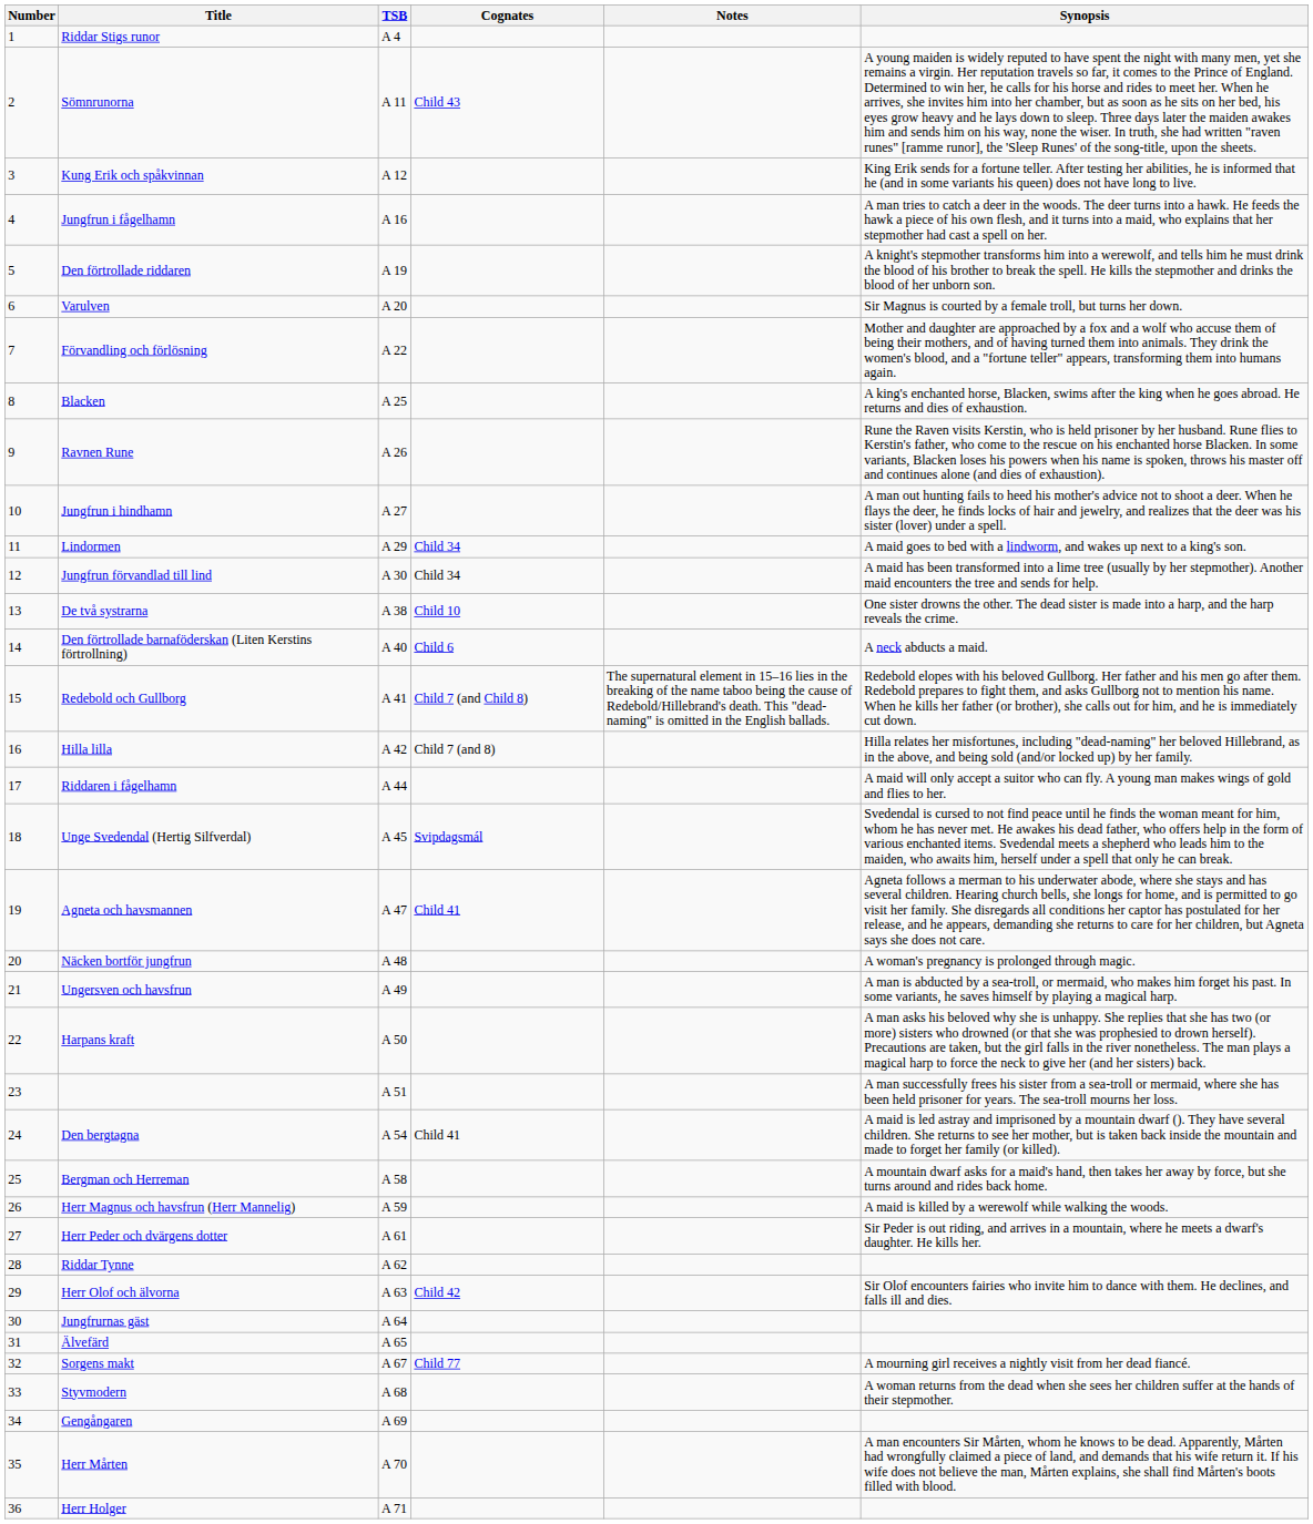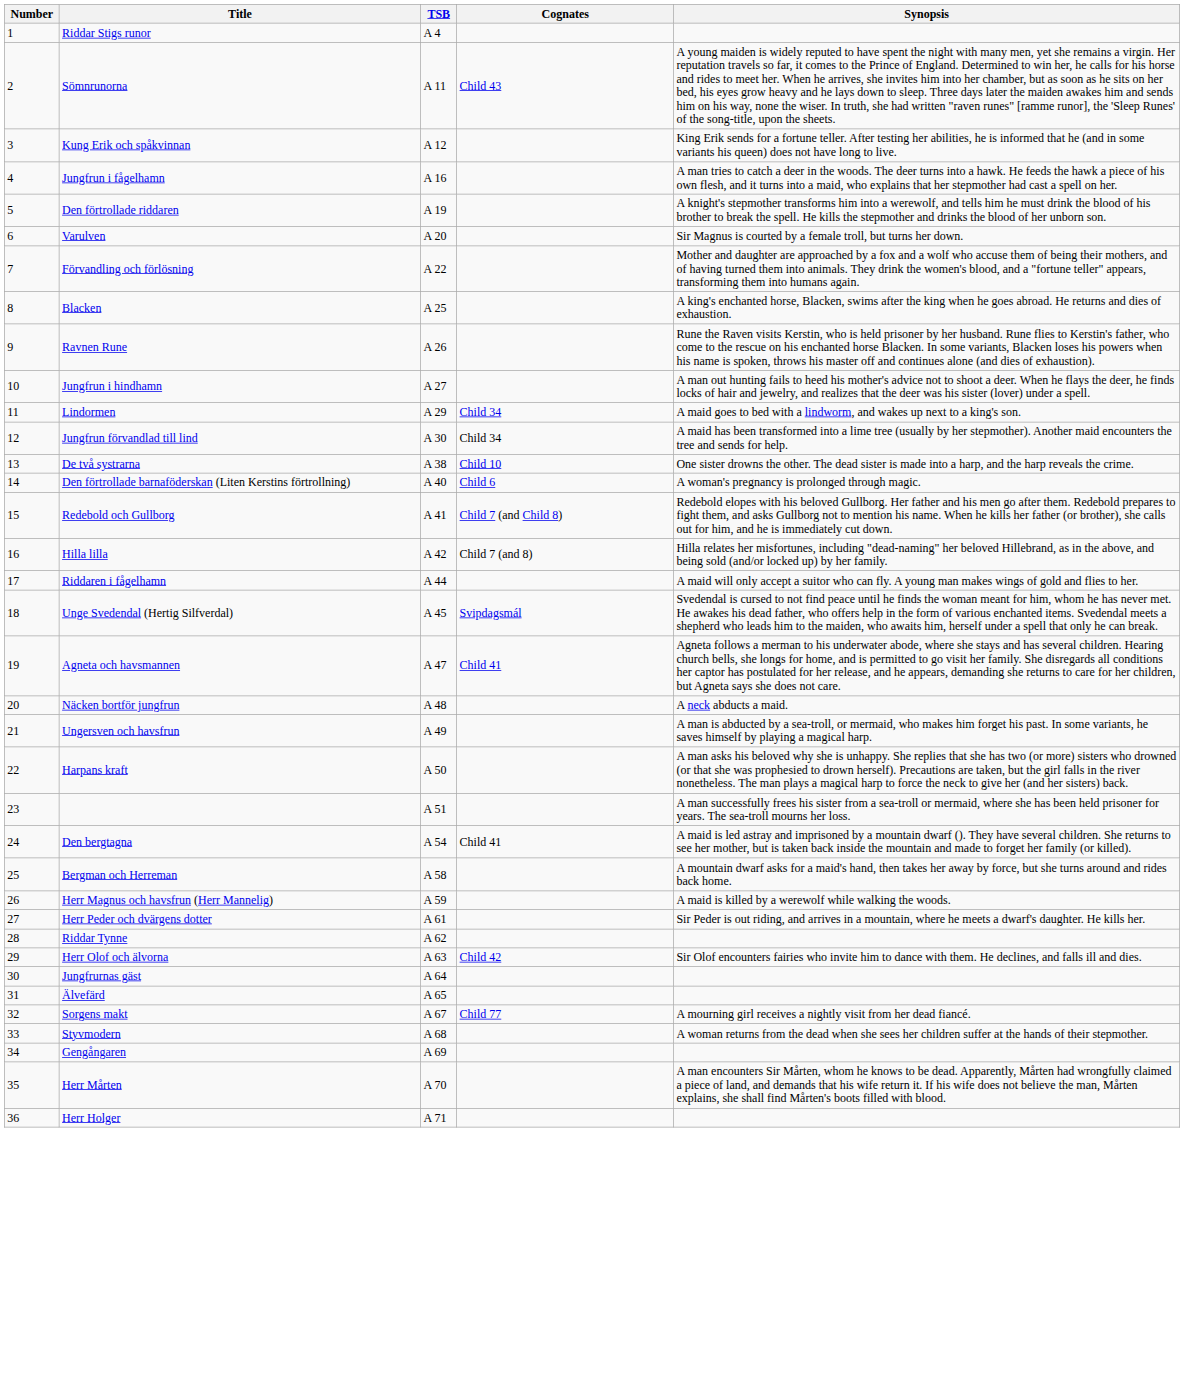 <table class="wikitable sortable">
 <tr>
 <th scope="col" style="width: 2.5%;">Number</th>
 <th scope="col" style="width: 25%;">Title</th>
 <th scope="col" style="width: 2.5%;"><a href='#'>TSB</a></th>
 <th scope="col" style="width: 15%;">Cognates</th>
-<th scope="col" style="width: 20%;">Notes</th>
 <th scope="col" style="width: 35%;">Synopsis</th>
 </tr>
 <tr>
 <td>1</td>
 <td><a href='#'>Riddar Stigs runor</a></td>
 <td>A 4</td>
 <td></td>
 <td></td>
-<td></td>
 </tr>
 <tr>
 <td>2</td>
 <td><a href='#'>Sömnrunorna</a></td>
 <td>A 11</td>
 <td><a href='#'>Child 43</a></td>
-<td></td>
 <td>A young maiden is widely reputed to have spent the night with many men, yet she remains a virgin.  Her reputation travels so far, it comes to the Prince of England. Determined to win her, he calls for his horse and rides to meet her. When he arrives, she invites him into her chamber, but as soon as he sits on her bed, his eyes grow heavy and he lays down to sleep. Three days later the maiden awakes him and sends him on his way, none the wiser. In truth, she had written "raven runes" [ramme runor], the 'Sleep Runes' of the song-title, upon the sheets.</td>
 </tr>
 <tr>
 <td>3</td>
 <td><a href='#'>Kung Erik och spåkvinnan</a></td>
 <td>A 12</td>
-<td></td>
 <td></td>
 <td>King Erik sends for a fortune teller. After testing her abilities, he is informed that he (and in some variants his queen) does not have long to live.</td>
 </tr>
 <tr>
 <td>4</td>
 <td><a href='#'>Jungfrun i fågelhamn</a></td>
 <td>A 16</td>
 <td></td>
-<td></td>
 <td>A man tries to catch a deer in the woods. The deer turns into a hawk. He feeds the hawk a piece of his own flesh, and it turns into a maid, who explains that her stepmother had cast a spell on her.</td>
 </tr>
 <tr>
 <td>5</td>
 <td><a href='#'>Den förtrollade riddaren</a></td>
 <td>A 19</td>
-<td></td>
 <td></td>
 <td>A knight's stepmother transforms him into a werewolf, and tells him he must drink the blood of his brother to break the spell. He kills the stepmother and drinks the blood of her unborn son.</td>
 </tr>
 <tr>
 <td>6</td>
 <td><a href='#'>Varulven</a></td>
 <td>A 20</td>
 <td></td>
-<td></td>
 <td>Sir Magnus is courted by a female troll, but turns her down.</td>
 </tr>
 <tr>
 <td>7</td>
 <td><a href='#'>Förvandling och förlösning</a></td>
 <td>A 22</td>
-<td></td>
 <td></td>
 <td>Mother and daughter are approached by a fox and a wolf who accuse them of being their mothers, and of having turned them into animals. They drink the women's blood, and a "fortune teller" appears, transforming them into humans again.</td>
 </tr>
 <tr>
 <td>8</td>
 <td><a href='#'>Blacken</a></td>
 <td>A 25</td>
 <td></td>
-<td></td>
 <td>A king's enchanted horse, Blacken, swims after the king when he goes abroad. He returns and dies of exhaustion.</td>
 </tr>
 <tr>
 <td>9</td>
 <td><a href='#'>Ravnen Rune</a></td>
 <td>A 26</td>
-<td></td>
 <td></td>
 <td>Rune the Raven visits Kerstin, who is held prisoner by her husband. Rune flies to Kerstin's father, who come to the rescue on his enchanted horse Blacken. In some variants, Blacken loses his powers when his name is spoken, throws his master off and continues alone (and dies of exhaustion).</td>
 </tr>
 <tr>
 <td>10</td>
 <td><a href='#'>Jungfrun i hindhamn</a></td>
 <td>A 27</td>
 <td></td>
-<td></td>
 <td>A man out hunting fails to heed his mother's advice not to shoot a deer. When he flays the deer, he finds locks of hair and jewelry, and realizes that the deer was his sister (lover) under a spell.</td>
 </tr>
 <tr>
 <td>11</td>
 <td><a href='#'>Lindormen</a></td>
 <td>A 29</td>
 <td><a href='#'>Child 34</a></td>
-<td></td>
 <td>A maid goes to bed with a <a href='#'>lindworm</a>, and wakes up next to a king's son.</td>
 </tr>
 <tr>
 <td>12</td>
 <td><a href='#'>Jungfrun förvandlad till lind</a></td>
 <td>A 30</td>
 <td>Child 34</td>
-<td></td>
 <td>A maid has been transformed into a lime tree (usually by her stepmother). Another maid encounters the tree and sends for help.</td>
 </tr>
 <tr>
 <td>13</td>
 <td><a href='#'>De två systrarna</a></td>
 <td>A 38</td>
 <td><a href='#'>Child 10</a></td>
-<td></td>
 <td>One sister drowns the other. The dead sister is made into a harp, and the harp reveals the crime.</td>
 </tr>
 <tr>
 <td>14</td>
 <td><a href='#'>Den förtrollade barnaföderskan</a> (Liten Kerstins förtrollning)</td>
 <td>A 40</td>
 <td><a href='#'>Child 6</a></td>
-<td></td>
-<td>A <a href='#'>neck</a> abducts a maid.</td>
+<td>A woman's pregnancy is prolonged through magic.</td>
 </tr>
 <tr>
 <td>15</td>
 <td><a href='#'>Redebold och Gullborg</a></td>
 <td>A 41</td>
 <td><a href='#'>Child 7</a> (and <a href='#'>Child 8</a>)</td>
-<td>The supernatural element in 15–16 lies in the breaking of the name taboo being the cause of Redebold/Hillebrand's death. This "dead-naming" is omitted in the English ballads.</td>
 <td>Redebold elopes with his beloved Gullborg. Her father and his men go after them. Redebold prepares to fight them, and asks Gullborg not to mention his name. When he kills her father (or brother), she calls out for him, and he is immediately cut down.</td>
 </tr>
 <tr>
 <td>16</td>
 <td><a href='#'>Hilla lilla</a></td>
 <td>A 42</td>
 <td>Child 7 (and 8)</td>
-<td></td>
 <td>Hilla relates her misfortunes, including "dead-naming" her beloved Hillebrand, as in the above, and being sold (and/or locked up) by her family.</td>
 </tr>
 <tr>
 <td>17</td>
 <td><a href='#'>Riddaren i fågelhamn</a></td>
 <td>A 44</td>
-<td></td>
 <td></td>
 <td>A maid will only accept a suitor who can fly. A young man makes wings of gold and flies to her.</td>
 </tr>
 <tr>
 <td>18</td>
 <td><a href='#'>Unge Svedendal</a> (Hertig Silfverdal)</td>
 <td>A 45</td>
 <td><a href='#'>Svipdagsmál</a></td>
-<td></td>
 <td>Svedendal is cursed to not find peace until he finds the woman meant for him, whom he has never met. He awakes his dead father, who offers help in the form of various enchanted items. Svedendal meets a shepherd who leads him to the maiden, who awaits him, herself under a spell that only he can break.</td>
 </tr>
 <tr>
 <td>19</td>
 <td><a href='#'>Agneta och havsmannen</a></td>
 <td>A 47</td>
 <td><a href='#'>Child 41</a></td>
-<td></td>
 <td>Agneta follows a merman to his underwater abode, where she stays and has several children. Hearing church bells, she longs for home, and is permitted to go visit her family. She disregards all conditions her captor has postulated for her release, and he appears, demanding she returns to care for her children, but Agneta says she does not care.</td>
 </tr>
 <tr>
 <td>20</td>
 <td><a href='#'>Näcken bortför jungfrun</a></td>
 <td>A 48</td>
 <td></td>
-<td></td>
-<td>A woman's pregnancy is prolonged through magic.</td>
+<td>A <a href='#'>neck</a> abducts a maid.</td>
 </tr>
 <tr>
 <td>21</td>
 <td><a href='#'>Ungersven och havsfrun</a></td>
 <td>A 49</td>
-<td></td>
 <td></td>
 <td>A man is abducted by a sea-troll, or mermaid, who makes him forget his past. In some variants, he saves himself by playing a magical harp.</td>
 </tr>
 <tr>
 <td>22</td>
 <td><a href='#'>Harpans kraft</a></td>
 <td>A 50</td>
 <td></td>
-<td></td>
 <td>A man asks his beloved why she is unhappy. She replies that she has two (or more) sisters who drowned (or that she was prophesied to drown herself). Precautions are taken, but the girl falls in the river nonetheless. The man plays a magical harp to force the neck to give her (and her sisters) back.</td>
 </tr>
 <tr>
 <td>23</td>
 <td></td>
 <td>A 51</td>
-<td></td>
 <td></td>
 <td>A man successfully frees his sister from a sea-troll or mermaid, where she has been held prisoner for years. The sea-troll mourns her loss.</td>
 </tr>
 <tr>
 <td>24</td>
 <td><a href='#'>Den bergtagna</a></td>
 <td>A 54</td>
 <td>Child 41</td>
-<td></td>
 <td>A maid is led astray and imprisoned by a mountain dwarf (<em></em>). They have several children. She returns to see her mother, but is taken back inside the mountain and made to forget her family (or killed).</td>
 </tr>
 <tr>
 <td>25</td>
 <td><a href='#'>Bergman och Herreman</a></td>
 <td>A 58</td>
-<td></td>
 <td></td>
 <td>A mountain dwarf asks for a maid's hand, then takes her away by force, but she turns around and rides back home.</td>
 </tr>
 <tr>
 <td>26</td>
 <td><a href='#'>Herr Magnus och havsfrun</a> (<a href='#'>Herr Mannelig</a>)</td>
 <td>A 59</td>
 <td></td>
-<td></td>
 <td>A maid is killed by a werewolf while walking the woods.</td>
 </tr>
 <tr>
 <td>27</td>
 <td><a href='#'>Herr Peder och dvärgens dotter</a></td>
 <td>A 61</td>
-<td></td>
 <td></td>
 <td>Sir Peder is out riding, and arrives in a mountain, where he meets a dwarf's daughter. He kills her.</td>
 </tr>
 <tr>
 <td>28</td>
 <td><a href='#'>Riddar Tynne</a></td>
 <td>A 62</td>
 <td></td>
 <td></td>
-<td></td>
 </tr>
 <tr>
 <td>29</td>
 <td><a href='#'>Herr Olof och älvorna</a></td>
 <td>A 63</td>
 <td><a href='#'>Child 42</a></td>
-<td></td>
 <td>Sir Olof encounters fairies who invite him to dance with them. He declines, and falls ill and dies.</td>
 </tr>
 <tr>
 <td>30</td>
 <td><a href='#'>Jungfrurnas gäst</a></td>
 <td>A 64</td>
-<td></td>
 <td></td>
 <td></td>
 </tr>
 <tr>
 <td>31</td>
 <td><a href='#'>Älvefärd</a></td>
 <td>A 65</td>
 <td></td>
 <td></td>
-<td></td>
 </tr>
 <tr>
 <td>32</td>
 <td><a href='#'>Sorgens makt</a></td>
 <td>A 67</td>
 <td><a href='#'>Child 77</a></td>
-<td></td>
 <td>A mourning girl receives a nightly visit from her dead fiancé.</td>
 </tr>
 <tr>
 <td>33</td>
 <td><a href='#'>Styvmodern</a></td>
 <td>A 68</td>
-<td></td>
 <td></td>
 <td>A woman returns from the dead when she sees her children suffer at the hands of their stepmother.</td>
 </tr>
 <tr>
 <td>34</td>
 <td><a href='#'>Gengångaren</a></td>
 <td>A 69</td>
 <td></td>
 <td></td>
-<td></td>
 </tr>
 <tr>
 <td>35</td>
 <td><a href='#'>Herr Mårten</a></td>
 <td>A 70</td>
-<td></td>
 <td></td>
 <td>A man encounters Sir Mårten, whom he knows to be dead. Apparently, Mårten had wrongfully claimed a piece of land, and demands that his wife return it. If his wife does not believe the man, Mårten explains, she shall find Mårten's boots filled with blood.</td>
 </tr>
 <tr>
 <td>36</td>
 <td><a href='#'>Herr Holger</a></td>
 <td>A 71</td>
 <td></td>
 <td></td>
-<td></td>
 </tr>
 </table>
